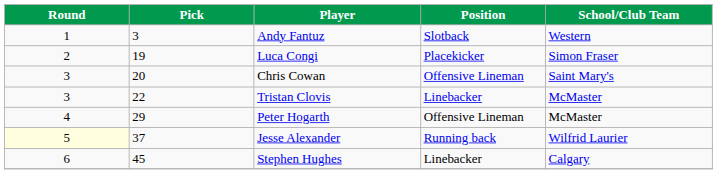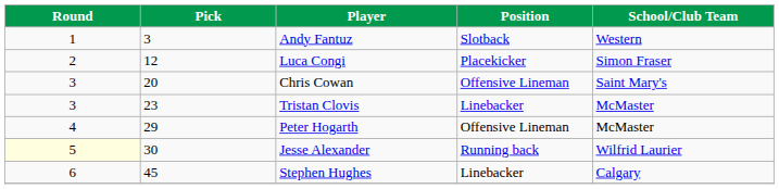 <table class="wikitable sortable sortable">
 <tr>
 <th style="background:#00994D;color:white;" width="15%">Round</th>
 <th style="background:#00994D;color:white;" width="15%">Pick</th>
 <th style="background:#00994D;color:white;" width="20%">Player</th>
 <th style="background:#00994D;color:white;" width="15%">Position</th>
 <th style="background:#00994D;color:white;" width="20%">School/Club Team</th>
 </tr>
 <tr>
 <td align=center>1</td>
 <td>3</td>
 <td><a href='#'>Andy Fantuz</a></td>
 <td><a href='#'>Slotback</a></td>
 <td><a href='#'>Western</a></td>
 </tr>
 <tr>
 <td align=center>2</td>
-<td>19</td>
+<td>12</td>
 <td><a href='#'>Luca Congi</a></td>
 <td><a href='#'>Placekicker</a></td>
 <td><a href='#'>Simon Fraser</a></td>
 </tr>
 <tr>
 <td align=center>3</td>
 <td>20</td>
 <td>Chris Cowan</td>
 <td><a href='#'>Offensive Lineman</a></td>
 <td><a href='#'>Saint Mary's</a></td>
 </tr>
 <tr>
 <td align=center>3</td>
-<td>22</td>
+<td>23</td>
 <td><a href='#'>Tristan Clovis</a></td>
 <td><a href='#'>Linebacker</a></td>
 <td><a href='#'>McMaster</a></td>
 </tr>
 <tr>
 <td align=center>4</td>
 <td>29</td>
 <td><a href='#'>Peter Hogarth</a></td>
 <td>Offensive Lineman</td>
 <td>McMaster</td>
 </tr>
 <tr>
 <td align=center style="background: lightyellow;">5</td>
-<td>37</td>
+<td>30</td>
 <td><a href='#'>Jesse Alexander</a></td>
 <td><a href='#'>Running back</a></td>
 <td><a href='#'>Wilfrid Laurier</a></td>
 </tr>
 <tr>
 <td align=center>6</td>
 <td>45</td>
 <td><a href='#'>Stephen Hughes</a></td>
 <td>Linebacker</td>
 <td><a href='#'>Calgary</a></td>
 </tr>
 <tr>
 </tr>
 </table>
